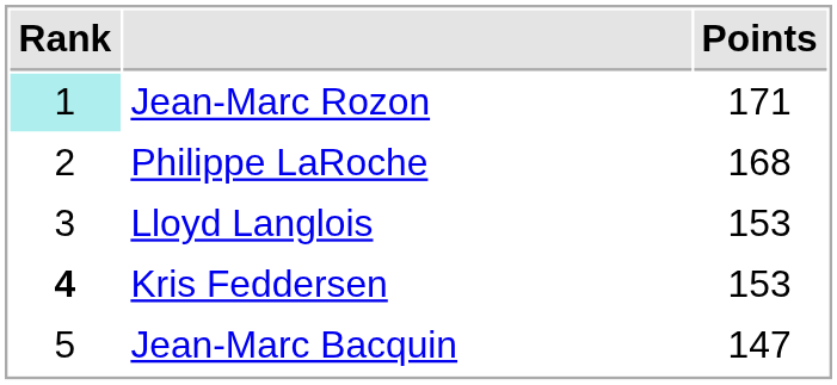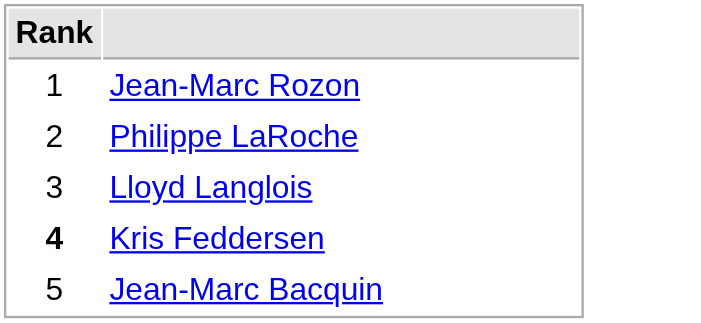 <table cellspacing="1" cellpadding="3" style="border:1px solid #AAAAAA;font-size:86%">
 <tr bgcolor="#E4E4E4">
 <th style="border-bottom:1px solid #AAAAAA" width=10>Rank</th>
 <th style="border-bottom:1px solid #AAAAAA" width=200></th>
-<th style="border-bottom:1px solid #AAAAAA" width=20>Points</th>
 </tr>
 <tr>
-<td align="center" style="background: paleturquoise;">1</td>
+<td align="center">1</td>
 <td> <a href='#'>Jean-Marc Rozon</a></td>
-<td align=center>171</td>
 </tr>
 <tr>
 <td align="center">2</td>
 <td> <a href='#'>Philippe LaRoche</a></td>
-<td align=center>168</td>
 </tr>
 <tr>
 <td align="center">3</td>
 <td> <a href='#'>Lloyd Langlois</a></td>
-<td align=center>153</td>
 </tr>
 <tr>
 <td align="center"><strong>4</strong></td>
 <td> <a href='#'>Kris Feddersen</a></td>
-<td align=center>153</td>
 </tr>
 <tr>
 <td align="center">5</td>
 <td> <a href='#'>Jean-Marc Bacquin</a></td>
-<td align=center>147</td>
 </tr>
 </table>
